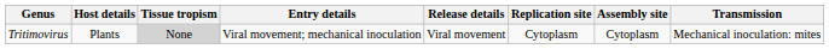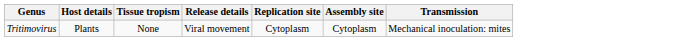 <table class="wikitable sortable" style="text-align:center">
 <tr>
 <th>Genus</th>
 <th>Host details</th>
 <th>Tissue tropism</th>
-<th>Entry details</th>
 <th>Release details</th>
 <th>Replication site</th>
 <th>Assembly site</th>
 <th>Transmission</th>
 </tr>
 <tr>
 <td><em>Tritimovirus</em></td>
 <td>Plants</td>
-<td style="background: lightgrey;">None</td>
-<td>Viral movement; mechanical inoculation</td>
+<td>None</td>
 <td>Viral movement</td>
 <td>Cytoplasm</td>
 <td>Cytoplasm</td>
 <td>Mechanical inoculation: mites</td>
 </tr>
 </table>
